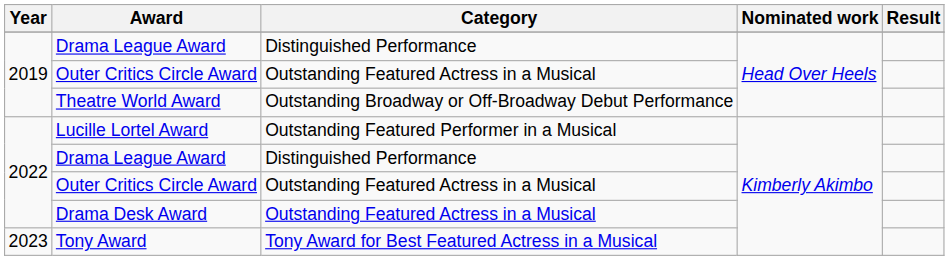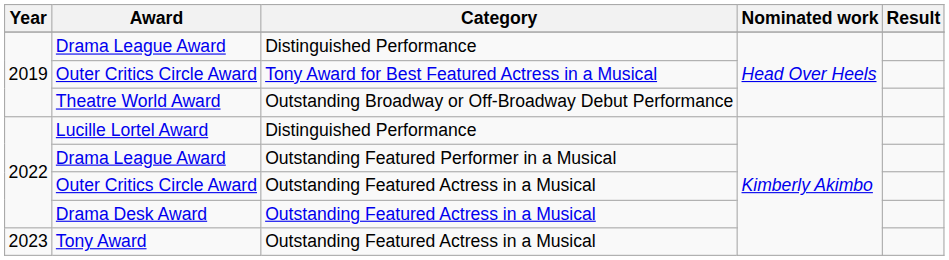 <table class="wikitable">
 <tr>
 <th>Year</th>
 <th>Award</th>
 <th>Category</th>
 <th>Nominated work</th>
 <th>Result</th>
 </tr>
 <tr>
 </tr>
 <tr>
 <td rowspan="3">2019</td>
 <td><a href='#'>Drama League Award</a></td>
 <td>Distinguished Performance</td>
 <td rowspan="3"><a href='#'><em>Head Over Heels</em></a></td>
 <td></td>
 </tr>
 <tr>
 <td><a href='#'>Outer Critics Circle Award</a></td>
-<td>Outstanding Featured Actress in a Musical</td>
+<td><a href='#'>Tony Award for Best Featured Actress in a Musical</a></td>
 <td></td>
 </tr>
 <tr>
 <td><a href='#'>Theatre World Award</a></td>
 <td>Outstanding Broadway or Off-Broadway Debut Performance</td>
 <td></td>
 </tr>
 <tr>
 <td rowspan="4">2022</td>
 <td><a href='#'>Lucille Lortel Award</a></td>
-<td>Outstanding Featured Performer in a Musical</td>
+<td>Distinguished Performance</td>
 <td rowspan="6"><a href='#'><em>Kimberly Akimbo</em></a></td>
 <td></td>
 </tr>
 <tr>
 <td><a href='#'>Drama League Award</a></td>
-<td>Distinguished Performance</td>
+<td>Outstanding Featured Performer in a Musical</td>
 <td></td>
 </tr>
 <tr>
 <td><a href='#'>Outer Critics Circle Award</a></td>
 <td>Outstanding Featured Actress in a Musical</td>
 <td></td>
 </tr>
 <tr>
 <td><a href='#'>Drama Desk Award</a></td>
 <td><a href='#'>Outstanding Featured Actress in a Musical</a></td>
 <td></td>
 </tr>
 <tr>
 <td>2023</td>
 <td><a href='#'>Tony Award</a></td>
-<td><a href='#'>Tony Award for Best Featured Actress in a Musical</a></td>
+<td>Outstanding Featured Actress in a Musical</td>
 <td></td>
 </tr>
 </table>
